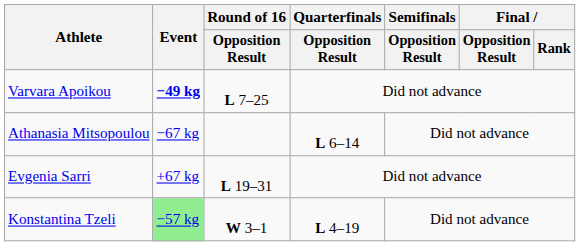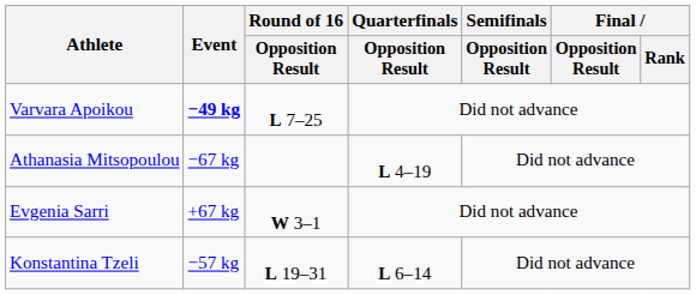 <table class="wikitable" style="font-size:90%">
 <tr>
 <th rowspan="2">Athlete</th>
 <th rowspan="2">Event</th>
 <th>Round of 16</th>
 <th>Quarterfinals</th>
 <th>Semifinals</th>
 <th colspan=2>Final / </th>
 </tr>
 <tr style="font-size:95%">
 <th>Opposition<br>Result</th>
 <th>Opposition<br>Result</th>
 <th>Opposition<br>Result</th>
 <th>Opposition<br>Result</th>
 <th>Rank</th>
 </tr>
 <tr align=center>
 <td align=left><a href='#'>Varvara Apoikou</a></td>
 <td align=left><strong><a href='#'>−49 kg</a></strong></td>
 <td><br><strong>L</strong> 7–25</td>
 <td colspan=4>Did not advance</td>
 </tr>
 <tr align=center>
 <td align=left><a href='#'>Athanasia Mitsopoulou</a></td>
 <td align=left><a href='#'>−67 kg</a></td>
 <td></td>
-<td><br><strong>L</strong> 6–14</td>
+<td><br><strong>L</strong> 4–19</td>
 <td colspan=3>Did not advance</td>
 </tr>
 <tr align=center>
 <td align=left><a href='#'>Evgenia Sarri</a></td>
 <td align=left><a href='#'>+67 kg</a></td>
-<td><br><strong>L</strong> 19–31</td>
+<td><br><strong>W</strong> 3–1</td>
 <td colspan=4>Did not advance</td>
 </tr>
 <tr align=center>
 <td align=left><a href='#'>Konstantina Tzeli</a></td>
-<td align=left style="background: lightgreen;"><a href='#'>−57 kg</a></td>
-<td><br><strong>W</strong> 3–1</td>
-<td><br><strong>L</strong> 4–19</td>
+<td align=left><a href='#'>−57 kg</a></td>
+<td><br><strong>L</strong> 19–31</td>
+<td><br><strong>L</strong> 6–14</td>
 <td colspan=3>Did not advance</td>
 </tr>
 </table>
